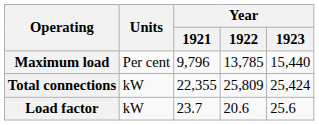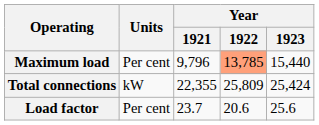 <table class="wikitable">
 <tr>
 <th rowspan="2">Operating</th>
 <th rowspan="2">Units</th>
 <th colspan="3">Year</th>
 </tr>
 <tr>
 <th>1921</th>
 <th>1922</th>
 <th>1923</th>
 </tr>
 <tr>
 <th>Maximum load</th>
 <td>Per cent</td>
 <td>9,796</td>
-<td>13,785</td>
+<td style="background: lightsalmon;">13,785</td>
 <td>15,440</td>
 </tr>
 <tr>
 <th>Total connections</th>
 <td>kW</td>
 <td>22,355</td>
 <td>25,809</td>
 <td>25,424</td>
 </tr>
 <tr>
 <th>Load factor</th>
-<td>kW</td>
+<td>Per cent</td>
 <td>23.7</td>
 <td>20.6</td>
 <td>25.6</td>
 </tr>
 </table>
